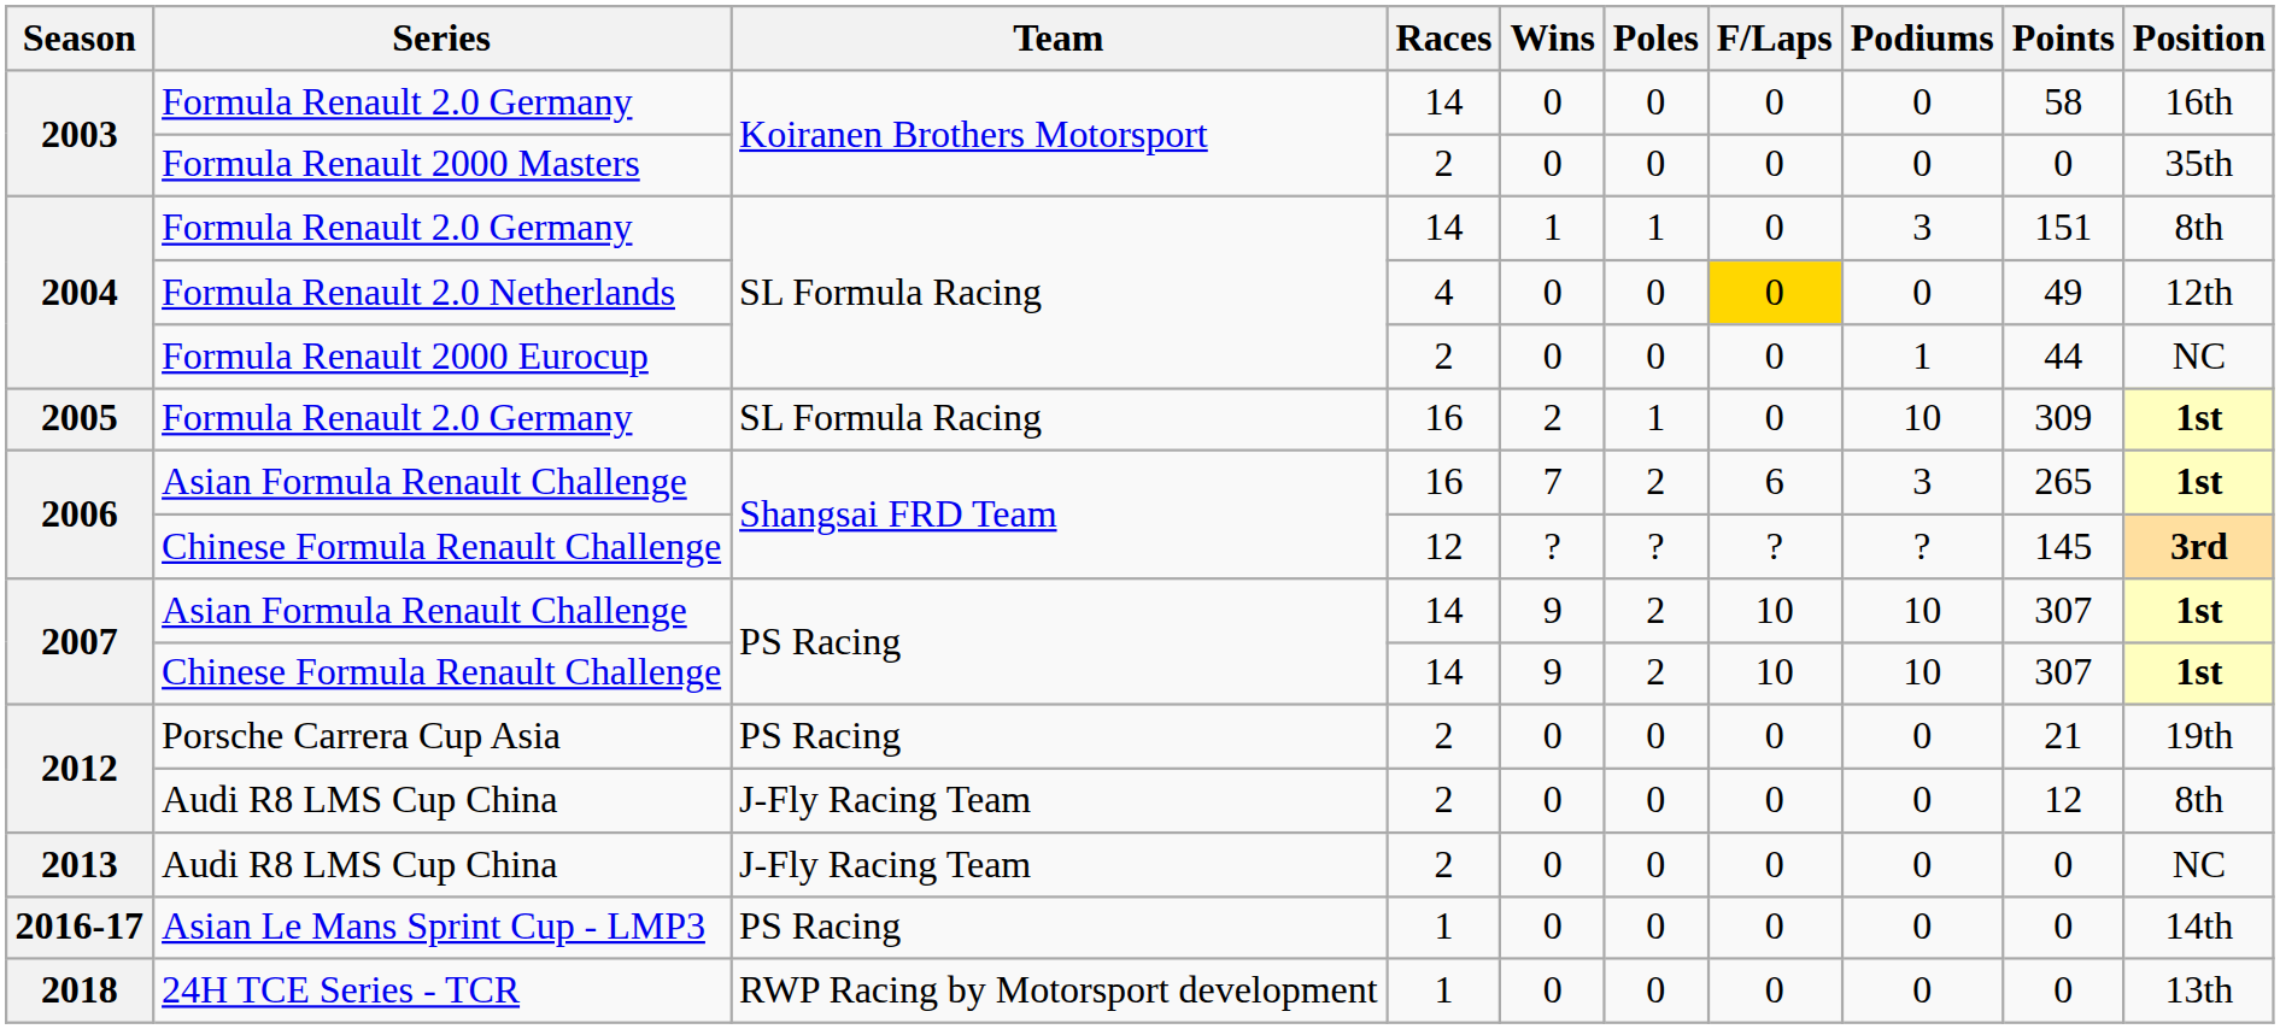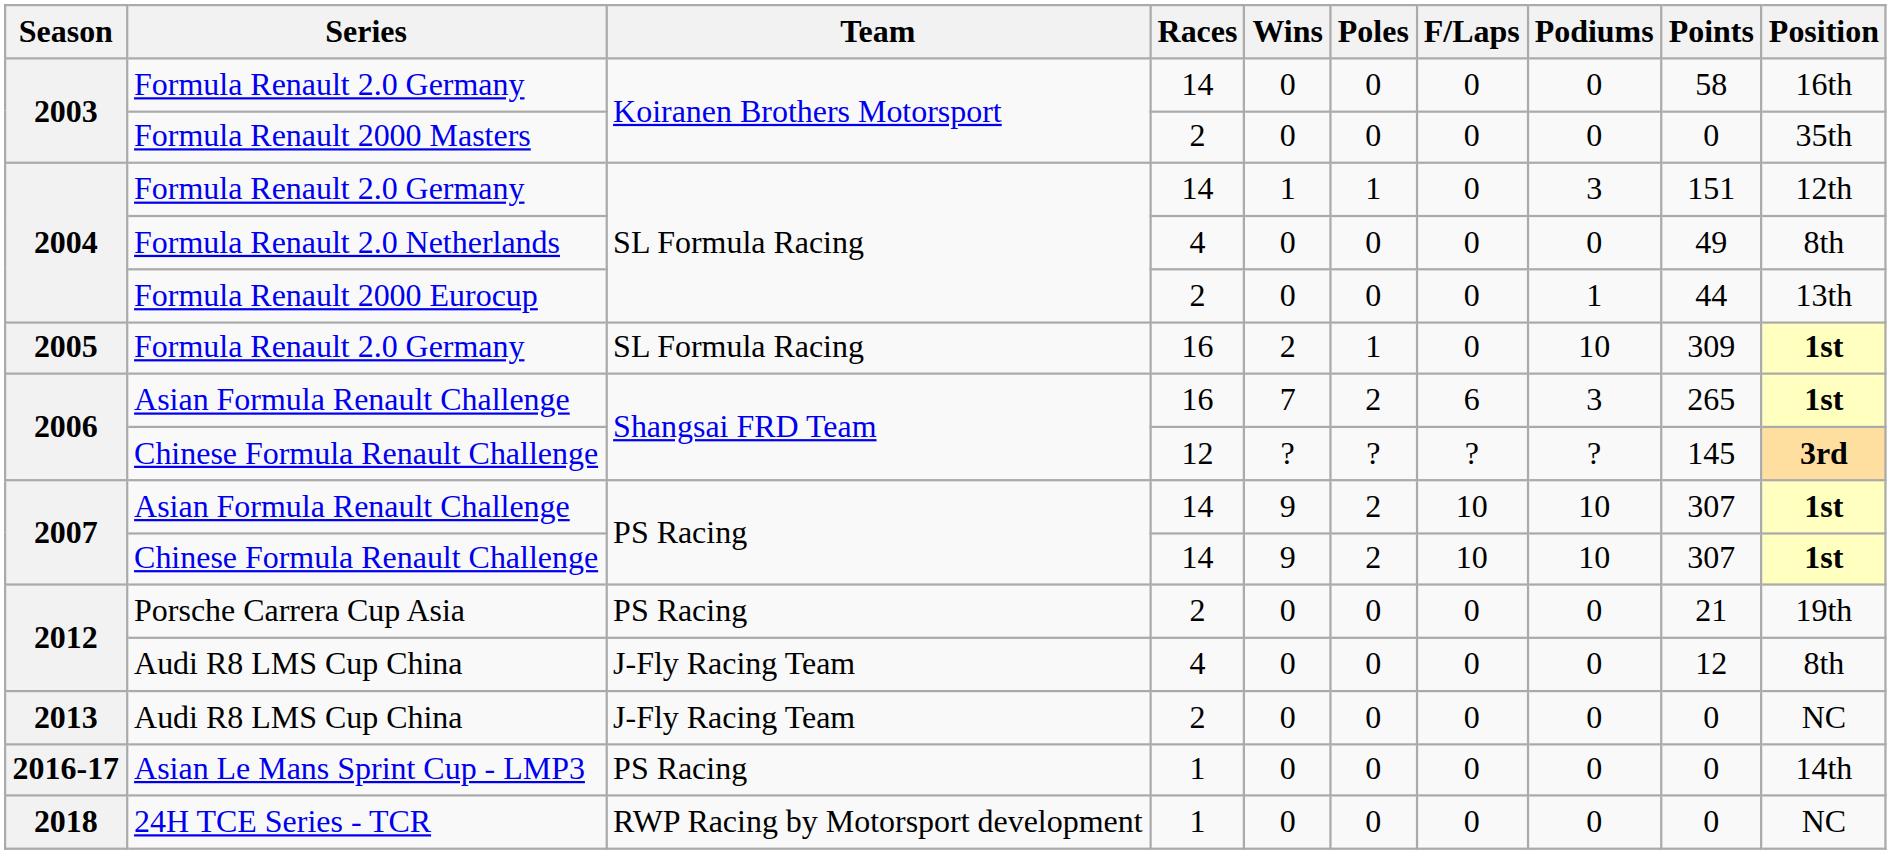 <table class="wikitable" style="font-size: 90%; text-align:center">
 <tr>
 <th>Season</th>
 <th>Series</th>
 <th>Team</th>
 <th>Races</th>
 <th>Wins</th>
 <th>Poles</th>
 <th>F/Laps</th>
 <th>Podiums</th>
 <th>Points</th>
 <th>Position</th>
 </tr>
 <tr>
 <th rowspan=2>2003</th>
 <td align=left><a href='#'>Formula Renault 2.0 Germany</a></td>
 <td align=left rowspan=2><a href='#'>Koiranen Brothers Motorsport</a></td>
 <td>14</td>
 <td>0</td>
 <td>0</td>
 <td>0</td>
 <td>0</td>
 <td>58</td>
 <td>16th</td>
 </tr>
 <tr>
 <td align=left><a href='#'>Formula Renault 2000 Masters</a></td>
 <td>2</td>
 <td>0</td>
 <td>0</td>
 <td>0</td>
 <td>0</td>
 <td>0</td>
 <td>35th</td>
 </tr>
 <tr>
 <th rowspan=3>2004</th>
 <td align=left><a href='#'>Formula Renault 2.0 Germany</a></td>
 <td align=left rowspan=3>SL Formula Racing</td>
 <td>14</td>
 <td>1</td>
 <td>1</td>
 <td>0</td>
 <td>3</td>
 <td>151</td>
-<td>8th</td>
+<td>12th</td>
 </tr>
 <tr>
 <td align=left><a href='#'>Formula Renault 2.0 Netherlands</a></td>
 <td>4</td>
 <td>0</td>
 <td>0</td>
-<td style="background: gold;">0</td>
+<td>0</td>
 <td>0</td>
 <td>49</td>
-<td>12th</td>
+<td>8th</td>
 </tr>
 <tr>
 <td align=left><a href='#'>Formula Renault 2000 Eurocup</a></td>
 <td>2</td>
 <td>0</td>
 <td>0</td>
 <td>0</td>
 <td>1</td>
 <td>44</td>
-<td>NC</td>
+<td>13th</td>
 </tr>
 <tr>
 <th>2005</th>
 <td align=left><a href='#'>Formula Renault 2.0 Germany</a></td>
 <td align=left>SL Formula Racing</td>
 <td>16</td>
 <td>2</td>
 <td>1</td>
 <td>0</td>
 <td>10</td>
 <td>309</td>
 <td style="background:#FFFFBF;"><strong>1st</strong></td>
 </tr>
 <tr>
 <th rowspan=2>2006</th>
 <td align=left><a href='#'>Asian Formula Renault Challenge</a></td>
 <td align=left rowspan=2><a href='#'>Shangsai FRD Team</a></td>
 <td>16</td>
 <td>7</td>
 <td>2</td>
 <td>6</td>
 <td>3</td>
 <td>265</td>
 <td style="background:#FFFFBF;"><strong>1st</strong></td>
 </tr>
 <tr>
 <td align=left><a href='#'>Chinese Formula Renault Challenge</a></td>
 <td>12</td>
 <td>?</td>
 <td>?</td>
 <td>?</td>
 <td>?</td>
 <td>145</td>
 <td style="background:#FFDF9F;"><strong>3rd</strong></td>
 </tr>
 <tr>
 <th rowspan=2>2007</th>
 <td align=left><a href='#'>Asian Formula Renault Challenge</a></td>
 <td align=left rowspan=2>PS Racing</td>
 <td>14</td>
 <td>9</td>
 <td>2</td>
 <td>10</td>
 <td>10</td>
 <td>307</td>
 <td style="background:#FFFFBF;"><strong>1st</strong></td>
 </tr>
 <tr>
 <td align=left><a href='#'>Chinese Formula Renault Challenge</a></td>
 <td>14</td>
 <td>9</td>
 <td>2</td>
 <td>10</td>
 <td>10</td>
 <td>307</td>
 <td style="background:#FFFFBF;"><strong>1st</strong></td>
 </tr>
 <tr>
 <th rowspan=2>2012</th>
 <td align=left>Porsche Carrera Cup Asia</td>
 <td align=left>PS Racing</td>
 <td>2</td>
 <td>0</td>
 <td>0</td>
 <td>0</td>
 <td>0</td>
 <td>21</td>
 <td>19th</td>
 </tr>
 <tr>
 <td align=left>Audi R8 LMS Cup China</td>
 <td align=left>J-Fly Racing Team</td>
-<td>2</td>
+<td>4</td>
 <td>0</td>
 <td>0</td>
 <td>0</td>
 <td>0</td>
 <td>12</td>
 <td>8th</td>
 </tr>
 <tr>
 <th>2013</th>
 <td align=left>Audi R8 LMS Cup China</td>
 <td align=left>J-Fly Racing Team</td>
 <td>2</td>
 <td>0</td>
 <td>0</td>
 <td>0</td>
 <td>0</td>
 <td>0</td>
 <td>NC</td>
 </tr>
 <tr>
 <th>2016-17</th>
 <td align=left><a href='#'>Asian Le Mans Sprint Cup - LMP3</a></td>
 <td align=left>PS Racing</td>
 <td>1</td>
 <td>0</td>
 <td>0</td>
 <td>0</td>
 <td>0</td>
 <td>0</td>
 <td>14th</td>
 </tr>
 <tr>
 <th>2018</th>
 <td align=left><a href='#'>24H TCE Series - TCR</a></td>
 <td align=left>RWP Racing by Motorsport development</td>
 <td>1</td>
 <td>0</td>
 <td>0</td>
 <td>0</td>
 <td>0</td>
 <td>0</td>
-<td>13th</td>
+<td>NC</td>
 </tr>
 </table>
